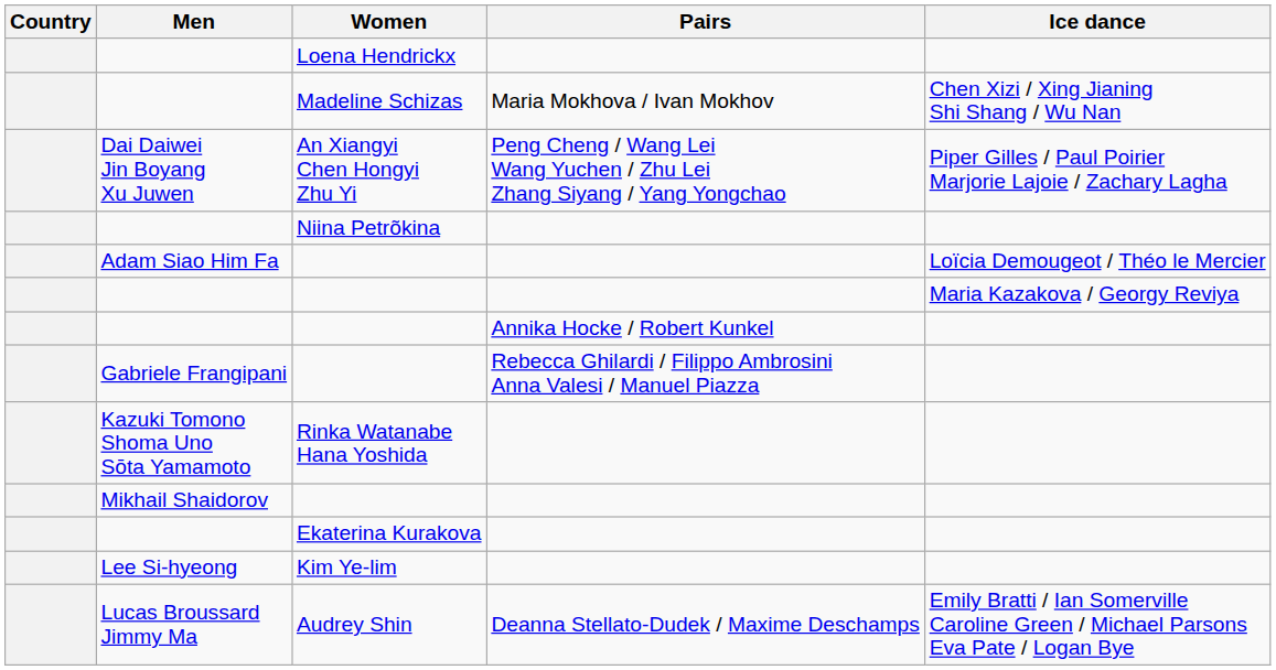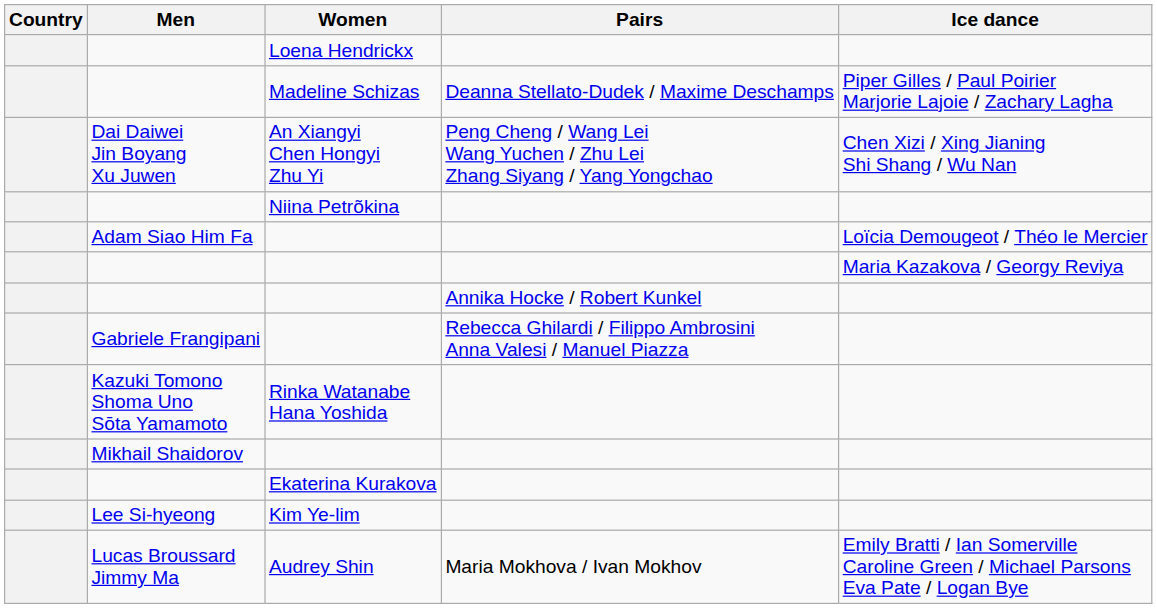 <table class="wikitable unsortable" style="text-align:left;">
 <tr>
 <th scope="col">Country</th>
 <th scope="col">Men</th>
 <th scope="col">Women</th>
 <th scope="col">Pairs</th>
 <th scope="col">Ice dance</th>
 </tr>
 <tr>
 <th scope="row" style="text-align:left"></th>
 <td></td>
 <td><a href='#'>Loena Hendrickx</a></td>
 <td></td>
 <td></td>
 </tr>
 <tr>
 <th scope="row" style="text-align:left"></th>
 <td></td>
 <td><a href='#'>Madeline Schizas</a></td>
-<td>Maria Mokhova / Ivan Mokhov</td>
-<td><a href='#'>Chen Xizi</a> / <a href='#'>Xing Jianing</a><br><a href='#'>Shi Shang</a> / <a href='#'>Wu Nan</a></td>
+<td><a href='#'>Deanna Stellato-Dudek</a> / <a href='#'>Maxime Deschamps</a></td>
+<td><a href='#'>Piper Gilles</a> / <a href='#'>Paul Poirier</a><br><a href='#'>Marjorie Lajoie</a> / <a href='#'>Zachary Lagha</a></td>
 </tr>
 <tr>
 <th scope="row" style="text-align:left"></th>
 <td><a href='#'>Dai Daiwei</a><br><a href='#'>Jin Boyang</a><br><a href='#'>Xu Juwen</a></td>
 <td><a href='#'>An Xiangyi</a><br><a href='#'>Chen Hongyi</a><br><a href='#'>Zhu Yi</a></td>
 <td><a href='#'>Peng Cheng</a> / <a href='#'>Wang Lei</a><br><a href='#'>Wang Yuchen</a> / <a href='#'>Zhu Lei</a><br><a href='#'>Zhang Siyang</a> / <a href='#'>Yang Yongchao</a></td>
-<td><a href='#'>Piper Gilles</a> / <a href='#'>Paul Poirier</a><br><a href='#'>Marjorie Lajoie</a> / <a href='#'>Zachary Lagha</a></td>
+<td><a href='#'>Chen Xizi</a> / <a href='#'>Xing Jianing</a><br><a href='#'>Shi Shang</a> / <a href='#'>Wu Nan</a></td>
 </tr>
 <tr>
 <th scope="row" style="text-align:left"></th>
 <td></td>
 <td><a href='#'>Niina Petrõkina</a></td>
 <td></td>
 <td></td>
 </tr>
 <tr>
 <th scope="row" style="text-align:left"></th>
 <td><a href='#'>Adam Siao Him Fa</a></td>
 <td></td>
 <td></td>
 <td><a href='#'>Loïcia Demougeot</a> / <a href='#'>Théo le Mercier</a></td>
 </tr>
 <tr>
 <th scope="row" style="text-align:left"></th>
 <td></td>
 <td></td>
 <td></td>
 <td><a href='#'>Maria Kazakova</a> / <a href='#'>Georgy Reviya</a></td>
 </tr>
 <tr>
 <th scope="row" style="text-align:left"></th>
 <td></td>
 <td></td>
 <td><a href='#'>Annika Hocke</a> / <a href='#'>Robert Kunkel</a></td>
 <td></td>
 </tr>
 <tr>
 <th scope="row" style="text-align:left"></th>
 <td><a href='#'>Gabriele Frangipani</a></td>
 <td></td>
 <td><a href='#'>Rebecca Ghilardi</a> / <a href='#'>Filippo Ambrosini</a><br><a href='#'>Anna Valesi</a> / <a href='#'>Manuel Piazza</a></td>
 <td></td>
 </tr>
 <tr>
 <th scope="row" style="text-align:left"></th>
 <td><a href='#'>Kazuki Tomono</a><br><a href='#'>Shoma Uno</a><br><a href='#'>Sōta Yamamoto</a></td>
 <td><a href='#'>Rinka Watanabe</a><br><a href='#'>Hana Yoshida</a></td>
 <td></td>
 <td></td>
 </tr>
 <tr>
 <th scope="row" style="text-align:left"></th>
 <td><a href='#'>Mikhail Shaidorov</a></td>
 <td></td>
 <td></td>
 <td></td>
 </tr>
 <tr>
 <th scope="row" style="text-align:left"></th>
 <td></td>
 <td><a href='#'>Ekaterina Kurakova</a></td>
 <td></td>
 <td></td>
 </tr>
 <tr>
 <th scope="row" style="text-align:left"></th>
 <td><a href='#'>Lee Si-hyeong</a></td>
 <td><a href='#'>Kim Ye-lim</a></td>
 <td></td>
 <td></td>
 </tr>
 <tr>
 <th scope="row" style="text-align:left"></th>
 <td><a href='#'>Lucas Broussard</a><br><a href='#'>Jimmy Ma</a></td>
 <td><a href='#'>Audrey Shin</a></td>
-<td><a href='#'>Deanna Stellato-Dudek</a> / <a href='#'>Maxime Deschamps</a></td>
+<td>Maria Mokhova / Ivan Mokhov</td>
 <td><a href='#'>Emily Bratti</a> / <a href='#'>Ian Somerville</a><br><a href='#'>Caroline Green</a> / <a href='#'>Michael Parsons</a><br><a href='#'>Eva Pate</a> / <a href='#'>Logan Bye</a></td>
 </tr>
 </table>
